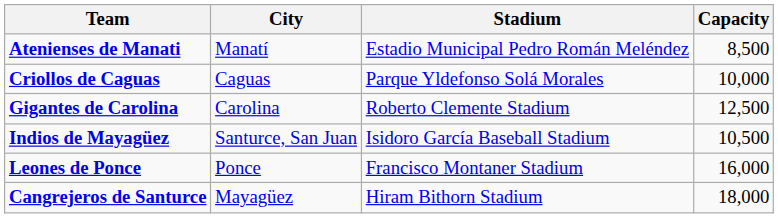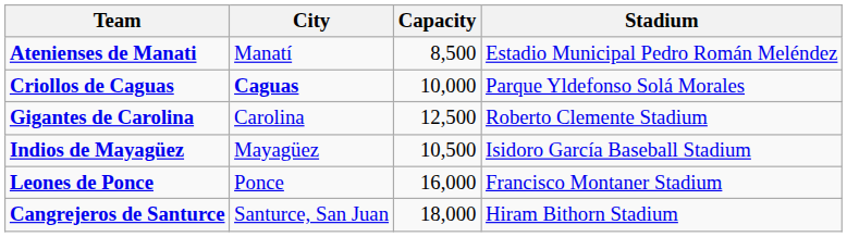 <table class="wikitable">
 <tr>
 <th>Team</th>
 <th>City</th>
+<th>Capacity</th>
 <th>Stadium</th>
-<th>Capacity</th>
 </tr>
 <tr>
 <td><strong><a href='#'>Atenienses de Manati</a></strong></td>
 <td><a href='#'>Manatí</a></td>
+<td style="text-align:right;">8,500</td>
 <td><a href='#'>Estadio Municipal Pedro Román Meléndez</a></td>
-<td style="text-align:right;">8,500</td>
 </tr>
 <tr>
 <td><strong><a href='#'>Criollos de Caguas</a></strong></td>
-<td><a href='#'>Caguas</a></td>
+<td><strong><a href='#'>Caguas</a></strong></td>
+<td style="text-align:right;">10,000</td>
 <td><a href='#'>Parque Yldefonso Solá Morales</a></td>
-<td style="text-align:right;">10,000</td>
 </tr>
 <tr>
 <td><strong><a href='#'>Gigantes de Carolina</a></strong></td>
 <td><a href='#'>Carolina</a></td>
+<td style="text-align:right;">12,500</td>
 <td><a href='#'>Roberto Clemente Stadium</a></td>
-<td style="text-align:right;">12,500</td>
 </tr>
 <tr>
 <td><strong><a href='#'>Indios de Mayagüez</a> </strong></td>
-<td><a href='#'>Santurce, San Juan</a></td>
+<td><a href='#'>Mayagüez</a></td>
+<td style="text-align:right;">10,500</td>
 <td><a href='#'>Isidoro García Baseball Stadium</a></td>
-<td style="text-align:right;">10,500</td>
 </tr>
 <tr>
 <td><strong><a href='#'>Leones de Ponce</a></strong></td>
 <td><a href='#'>Ponce</a></td>
+<td style="text-align:right;">16,000</td>
 <td><a href='#'>Francisco Montaner Stadium</a></td>
-<td style="text-align:right;">16,000</td>
 </tr>
 <tr>
 <td><strong><a href='#'>Cangrejeros de Santurce</a></strong></td>
-<td><a href='#'>Mayagüez</a></td>
+<td><a href='#'>Santurce, San Juan</a></td>
+<td style="text-align:right;">18,000</td>
 <td><a href='#'>Hiram Bithorn Stadium</a></td>
-<td style="text-align:right;">18,000</td>
 </tr>
 </table>
